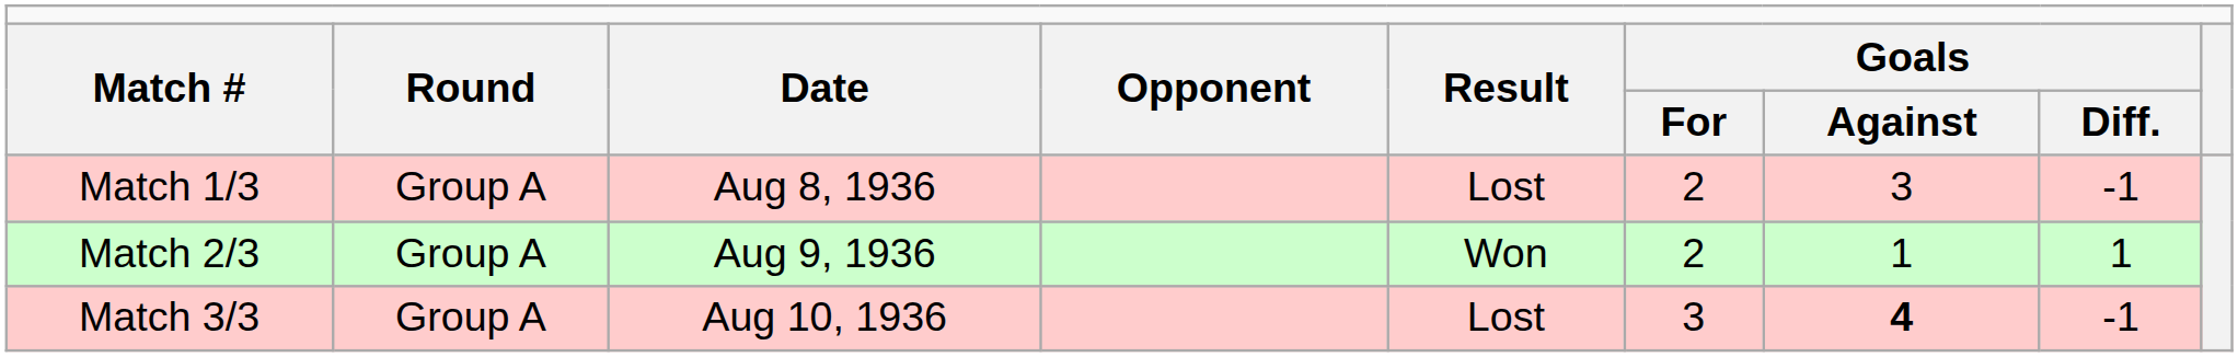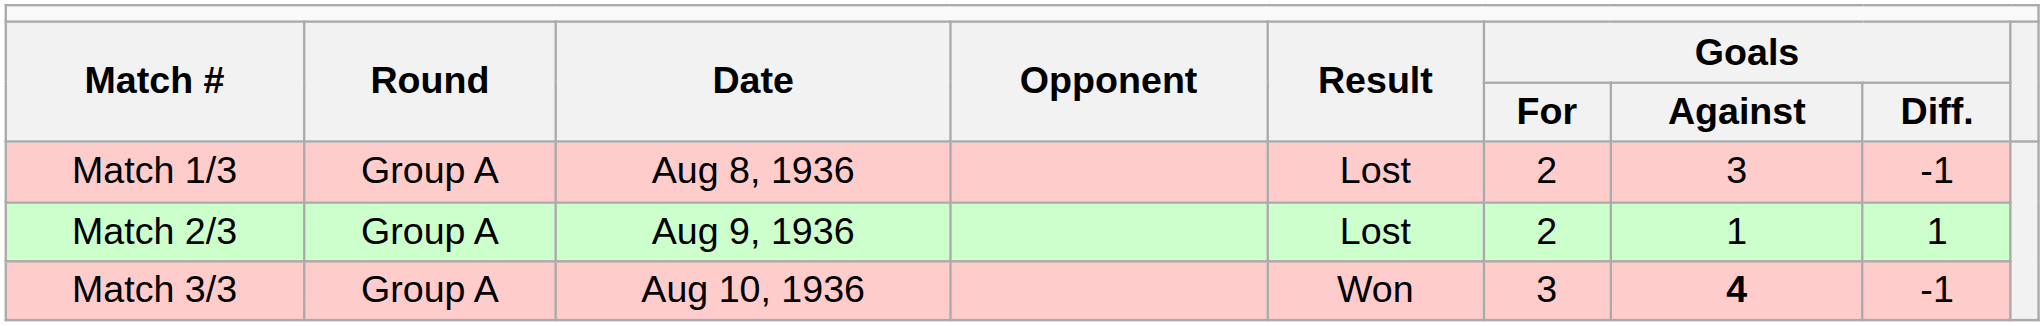 <table class="wikitable" style="text-align: center; width: 98%; font-size: 100%; margin-left: 1em;">
 <tr>
 <td colspan="10"></td>
 </tr>
 <tr>
 <th rowspan="2">Match #</th>
 <th rowspan="2">Round</th>
 <th rowspan="2">Date</th>
 <th rowspan="2">Opponent</th>
 <th rowspan="2">Result</th>
 <th colspan="3">Goals</th>
 <th rowspan="2"></th>
 </tr>
 <tr>
 <th>For</th>
 <th>Against</th>
 <th>Diff.</th>
 </tr>
 <tr style="background: #fcc;">
 <td>Match 1/3</td>
 <td>Group A</td>
 <td>Aug 8, 1936</td>
 <td></td>
 <td>Lost</td>
 <td>2</td>
 <td>3</td>
 <td>-1</td>
 <td rowspan="3" style="background: #f2f2f2;"></td>
 </tr>
 <tr style="background: #cfc;">
 <td>Match 2/3</td>
 <td>Group A</td>
 <td>Aug 9, 1936</td>
 <td></td>
-<td>Won</td>
+<td>Lost</td>
 <td>2</td>
 <td>1</td>
 <td>1</td>
 </tr>
 <tr style="background: #fcc;">
 <td>Match 3/3</td>
 <td>Group A</td>
 <td>Aug 10, 1936</td>
 <td></td>
-<td>Lost</td>
+<td>Won</td>
 <td>3</td>
 <td><strong>4</strong></td>
 <td>-1</td>
 </tr>
 </table>
